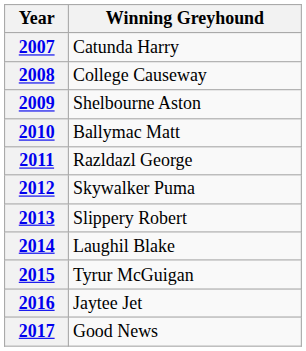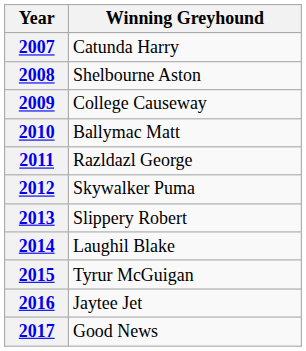 <table class="wikitable">
 <tr>
 <th width=50>Year</th>
 <th width=200>Winning Greyhound</th>
 </tr>
 <tr>
 <th><a href='#'>2007</a></th>
 <td>Catunda Harry</td>
 </tr>
 <tr>
 <th><a href='#'>2008</a></th>
-<td>College Causeway</td>
+<td>Shelbourne Aston</td>
 </tr>
 <tr>
 <th><a href='#'>2009</a></th>
-<td>Shelbourne Aston</td>
+<td>College Causeway</td>
 </tr>
 <tr>
 <th><a href='#'>2010</a></th>
 <td>Ballymac Matt</td>
 </tr>
 <tr>
 <th><a href='#'>2011</a></th>
 <td>Razldazl George</td>
 </tr>
 <tr>
 <th><a href='#'>2012</a></th>
 <td>Skywalker Puma</td>
 </tr>
 <tr>
 <th><a href='#'>2013</a></th>
 <td>Slippery Robert</td>
 </tr>
 <tr>
 <th><a href='#'>2014</a></th>
 <td>Laughil Blake</td>
 </tr>
 <tr>
 <th><a href='#'>2015</a></th>
 <td>Tyrur McGuigan</td>
 </tr>
 <tr>
 <th><a href='#'>2016</a></th>
 <td>Jaytee Jet</td>
 </tr>
 <tr>
 <th><a href='#'>2017</a></th>
 <td>Good News </td>
 </tr>
 </table>
